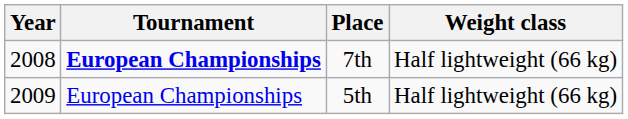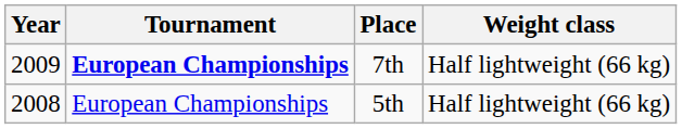 <table class=wikitable>
 <tr>
 <th>Year</th>
 <th>Tournament</th>
 <th>Place</th>
 <th>Weight class</th>
 </tr>
 <tr>
-<td>2008</td>
+<td>2009</td>
 <td><strong><a href='#'>European Championships</a></strong></td>
 <td align="center">7th</td>
 <td>Half lightweight (66 kg)</td>
 </tr>
 <tr>
-<td>2009</td>
+<td>2008</td>
 <td><a href='#'>European Championships</a></td>
 <td align="center">5th</td>
 <td>Half lightweight (66 kg)</td>
 </tr>
 </table>
